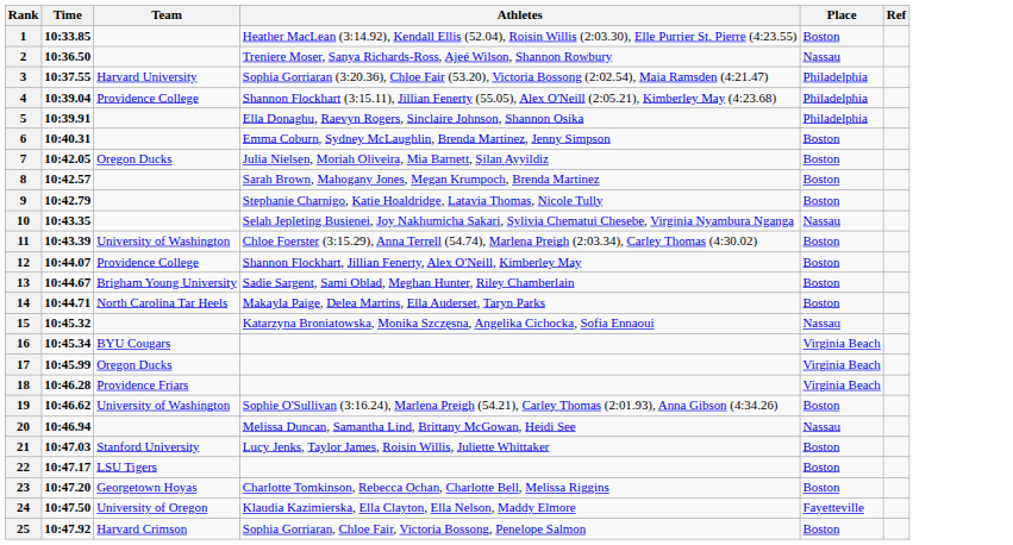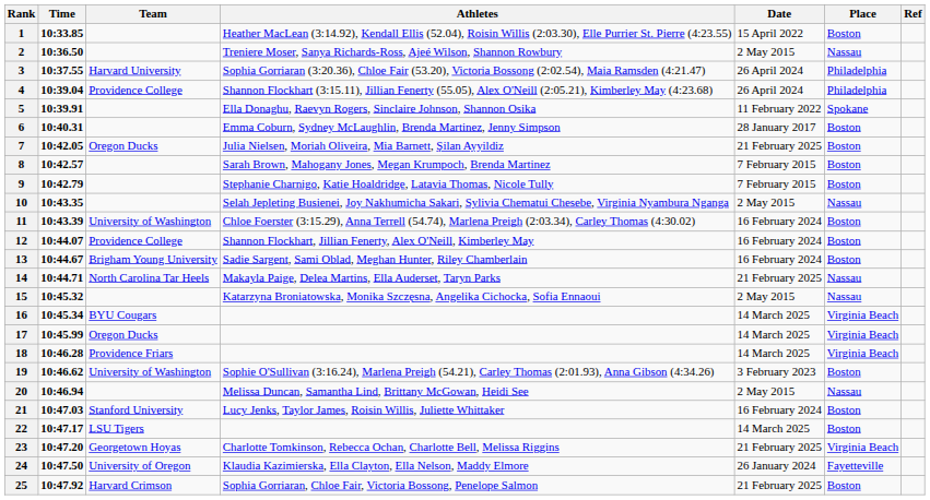 <table class="wikitable">
 <tr>
 <th>Rank</th>
 <th>Time</th>
 <th>Team</th>
 <th>Athletes</th>
+<th>Date</th>
 <th>Place</th>
 <th>Ref</th>
 </tr>
 <tr>
 <th>1</th>
 <td><strong>10:33.85</strong></td>
 <td></td>
 <td><a href='#'>Heather MacLean</a> (3:14.92), <a href='#'>Kendall Ellis</a> (52.04), <a href='#'>Roisin Willis</a> (2:03.30), <a href='#'>Elle Purrier St. Pierre</a> (4:23.55)</td>
+<td>15 April 2022</td>
 <td><a href='#'>Boston</a></td>
 <td></td>
 </tr>
 <tr>
 <th>2</th>
 <td><strong>10:36.50</strong></td>
 <td></td>
 <td><a href='#'>Treniere Moser</a>, <a href='#'>Sanya Richards-Ross</a>, <a href='#'>Ajeé Wilson</a>, <a href='#'>Shannon Rowbury</a></td>
+<td>2 May 2015</td>
 <td><a href='#'>Nassau</a></td>
 <td></td>
 </tr>
 <tr>
 <th>3</th>
 <td><strong>10:37.55</strong></td>
 <td><a href='#'>Harvard University</a></td>
 <td><a href='#'>Sophia Gorriaran</a> (3:20.36), <a href='#'>Chloe Fair</a> (53.20), <a href='#'>Victoria Bossong</a> (2:02.54),  <a href='#'>Maia Ramsden</a> (4:21.47)</td>
+<td>26 April 2024</td>
 <td><a href='#'>Philadelphia</a></td>
 <td></td>
 </tr>
 <tr>
 <th>4</th>
 <td><strong>10:39.04</strong></td>
 <td><a href='#'>Providence College</a></td>
 <td><a href='#'>Shannon Flockhart</a> (3:15.11), <a href='#'>Jillian Fenerty</a> (55.05), <a href='#'>Alex O'Neill</a> (2:05.21),  <a href='#'>Kimberley May</a> (4:23.68)</td>
+<td>26 April 2024</td>
 <td><a href='#'>Philadelphia</a></td>
 <td></td>
 </tr>
 <tr>
 <th>5</th>
 <td><strong>10:39.91</strong></td>
 <td></td>
 <td><a href='#'>Ella Donaghu</a>, <a href='#'>Raevyn Rogers</a>, <a href='#'>Sinclaire Johnson</a>, <a href='#'>Shannon Osika</a></td>
-<td><a href='#'>Philadelphia</a></td>
+<td>11 February 2022</td>
+<td><a href='#'>Spokane</a></td>
 <td></td>
 </tr>
 <tr>
 <th>6</th>
 <td><strong>10:40.31</strong></td>
 <td></td>
 <td><a href='#'>Emma Coburn</a>, <a href='#'>Sydney McLaughlin</a>, <a href='#'>Brenda Martinez</a>, <a href='#'>Jenny Simpson</a></td>
+<td>28 January 2017</td>
 <td><a href='#'>Boston</a></td>
 <td></td>
 </tr>
 <tr>
 <th>7</th>
 <td><strong>10:42.05</strong></td>
 <td><a href='#'>Oregon Ducks</a></td>
 <td> <a href='#'>Julia Nielsen</a>,  <a href='#'>Moriah Oliveira</a>,  <a href='#'>Mia Barnett</a>,  <a href='#'>Şilan Ayyildiz</a></td>
+<td>21 February 2025</td>
 <td><a href='#'>Boston</a></td>
 <td></td>
 </tr>
 <tr>
 <th>8</th>
 <td><strong>10:42.57</strong></td>
 <td></td>
 <td><a href='#'>Sarah Brown</a>, <a href='#'>Mahogany Jones</a>, <a href='#'>Megan Krumpoch</a>, <a href='#'>Brenda Martinez</a></td>
+<td>7 February 2015</td>
 <td><a href='#'>Boston</a></td>
 <td></td>
 </tr>
 <tr>
 <th>9</th>
 <td><strong>10:42.79</strong></td>
 <td></td>
 <td><a href='#'>Stephanie Charnigo</a>, <a href='#'>Katie Hoaldridge</a>, <a href='#'>Latavia Thomas</a>, <a href='#'>Nicole Tully</a></td>
+<td>7 February 2015</td>
 <td><a href='#'>Boston</a></td>
 <td></td>
 </tr>
 <tr>
 <th>10</th>
 <td><strong>10:43.35</strong></td>
 <td></td>
 <td><a href='#'>Selah Jepleting Busienei</a>, <a href='#'>Joy Nakhumicha Sakari</a>, <a href='#'>Sylivia Chematui Chesebe</a>, <a href='#'>Virginia Nyambura Nganga</a></td>
+<td>2 May 2015</td>
 <td><a href='#'>Nassau</a></td>
 <td></td>
 </tr>
 <tr>
 <th>11</th>
 <td><strong>10:43.39</strong></td>
 <td><a href='#'>University of Washington</a></td>
 <td><a href='#'>Chloe Foerster</a> (3:15.29), <a href='#'>Anna Terrell</a> (54.74), <a href='#'>Marlena Preigh</a> (2:03.34),  <a href='#'>Carley Thomas</a> (4:30.02)</td>
+<td>16 February 2024</td>
 <td><a href='#'>Boston</a></td>
 <td></td>
 </tr>
 <tr>
 <th>12</th>
 <td><strong>10:44.07</strong></td>
 <td><a href='#'>Providence College</a></td>
 <td><a href='#'>Shannon Flockhart</a>, <a href='#'>Jillian Fenerty</a>, <a href='#'>Alex O'Neill</a>, <a href='#'>Kimberley May</a></td>
+<td>16 February 2024</td>
 <td><a href='#'>Boston</a></td>
 <td></td>
 </tr>
 <tr>
 <th>13</th>
 <td><strong>10:44.67</strong></td>
 <td><a href='#'>Brigham Young University</a></td>
 <td><a href='#'>Sadie Sargent</a>, <a href='#'>Sami Oblad</a>, <a href='#'>Meghan Hunter</a>, <a href='#'>Riley Chamberlain</a></td>
+<td>16 February 2024</td>
 <td><a href='#'>Boston</a></td>
 <td></td>
 </tr>
 <tr>
 <th>14</th>
 <td><strong>10:44.71</strong></td>
 <td> <a href='#'>North Carolina Tar Heels</a></td>
 <td><a href='#'>Makayla Paige</a>, <a href='#'>Delea Martins</a>, <a href='#'>Ella Auderset</a>, <a href='#'>Taryn Parks</a></td>
-<td><a href='#'>Boston</a></td>
+<td>21 February 2025</td>
+<td><a href='#'>Nassau</a></td>
 <td></td>
 </tr>
 <tr>
 <th>15</th>
 <td><strong>10:45.32</strong></td>
 <td></td>
 <td><a href='#'>Katarzyna Broniatowska</a>, <a href='#'>Monika Szczęsna</a>, <a href='#'>Angelika Cichocka</a>, <a href='#'>Sofia Ennaoui</a></td>
+<td>2 May 2015</td>
 <td><a href='#'>Nassau</a></td>
 <td></td>
 </tr>
 <tr>
 <th>16</th>
 <td><strong>10:45.34</strong></td>
 <td><a href='#'>BYU Cougars</a></td>
 <td></td>
+<td>14 March 2025</td>
 <td><a href='#'>Virginia Beach</a></td>
 <td></td>
 </tr>
 <tr>
 <th>17</th>
 <td><strong>10:45.99</strong></td>
 <td><a href='#'>Oregon Ducks</a></td>
 <td></td>
+<td>14 March 2025</td>
 <td><a href='#'>Virginia Beach</a></td>
 <td></td>
 </tr>
 <tr>
 <th>18</th>
 <td><strong>10:46.28</strong></td>
 <td><a href='#'>Providence Friars</a></td>
 <td></td>
+<td>14 March 2025</td>
 <td><a href='#'>Virginia Beach</a></td>
 <td></td>
 </tr>
 <tr>
 <th>19</th>
 <td><strong>10:46.62</strong></td>
 <td><a href='#'>University of Washington</a></td>
 <td> <a href='#'>Sophie O'Sullivan</a> (3:16.24), <a href='#'>Marlena Preigh</a> (54.21),  <a href='#'>Carley Thomas</a> (2:01.93), <a href='#'>Anna Gibson</a> (4:34.26)</td>
+<td>3 February 2023</td>
 <td><a href='#'>Boston</a></td>
 <td></td>
 </tr>
 <tr>
 <th>20</th>
 <td><strong>10:46.94</strong></td>
 <td></td>
 <td><a href='#'>Melissa Duncan</a>, <a href='#'>Samantha Lind</a>, <a href='#'>Brittany McGowan</a>, <a href='#'>Heidi See</a></td>
+<td>2 May 2015</td>
 <td><a href='#'>Nassau</a></td>
 <td></td>
 </tr>
 <tr>
 <th>21</th>
 <td><strong>10:47.03</strong></td>
 <td><a href='#'>Stanford University</a></td>
 <td><a href='#'>Lucy Jenks</a>, <a href='#'>Taylor James</a>, <a href='#'>Roisin Willis</a>, <a href='#'>Juliette Whittaker</a></td>
+<td>16 February 2024</td>
 <td><a href='#'>Boston</a></td>
 <td></td>
 </tr>
 <tr>
 <th>22</th>
 <td><strong>10:47.17</strong></td>
 <td><a href='#'>LSU Tigers</a></td>
 <td></td>
+<td>14 March 2025</td>
 <td><a href='#'>Boston</a></td>
 <td></td>
 </tr>
 <tr>
 <th>23</th>
 <td><strong>10:47.20</strong></td>
 <td> <a href='#'>Georgetown Hoyas</a></td>
 <td><a href='#'>Charlotte Tomkinson</a>, <a href='#'>Rebecca Ochan</a>, <a href='#'>Charlotte Bell</a>, <a href='#'>Melissa Riggins</a></td>
-<td><a href='#'>Boston</a></td>
+<td>21 February 2025</td>
+<td><a href='#'>Virginia Beach</a></td>
 <td></td>
 </tr>
 <tr>
 <th>24</th>
 <td><strong>10:47.50</strong></td>
 <td><a href='#'>University of Oregon</a></td>
 <td> <a href='#'>Klaudia Kazimierska</a>,  <a href='#'>Ella Clayton</a>,  <a href='#'>Ella Nelson</a>,  <a href='#'>Maddy Elmore</a></td>
+<td>26 January 2024</td>
 <td><a href='#'>Fayetteville</a></td>
 <td></td>
 </tr>
 <tr>
 <th>25</th>
 <td><strong>10:47.92</strong></td>
 <td><a href='#'>Harvard Crimson</a></td>
 <td> <a href='#'>Sophia Gorriaran</a>,  <a href='#'>Chloe Fair</a>,  <a href='#'>Victoria Bossong</a>,  <a href='#'>Penelope Salmon</a></td>
+<td>21 February 2025</td>
 <td><a href='#'>Boston</a></td>
 <td></td>
 </tr>
 </table>
